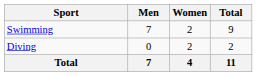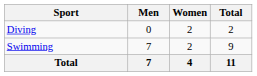 <table class="wikitable sortable" style="text-align:center;">
 <tr>
 <th width=180>Sport</th>
 <th width=55>Men</th>
 <th width=55>Women</th>
 <th width=55>Total</th>
 </tr>
 <tr>
+<td align=left><a href='#'>Diving</a></td>
+<td>0</td>
+<td>2</td>
+<td>2</td>
+</tr>
+<tr>
 <td align=left><a href='#'>Swimming</a></td>
 <td>7</td>
 <td>2</td>
 <td>9</td>
-</tr>
-<tr>
-<td align=left><a href='#'>Diving</a></td>
-<td>0</td>
-<td>2</td>
-<td>2</td>
 </tr>
 <tr>
 <th>Total</th>
 <th>7</th>
 <th>4</th>
 <th>11</th>
 </tr>
 </table>
